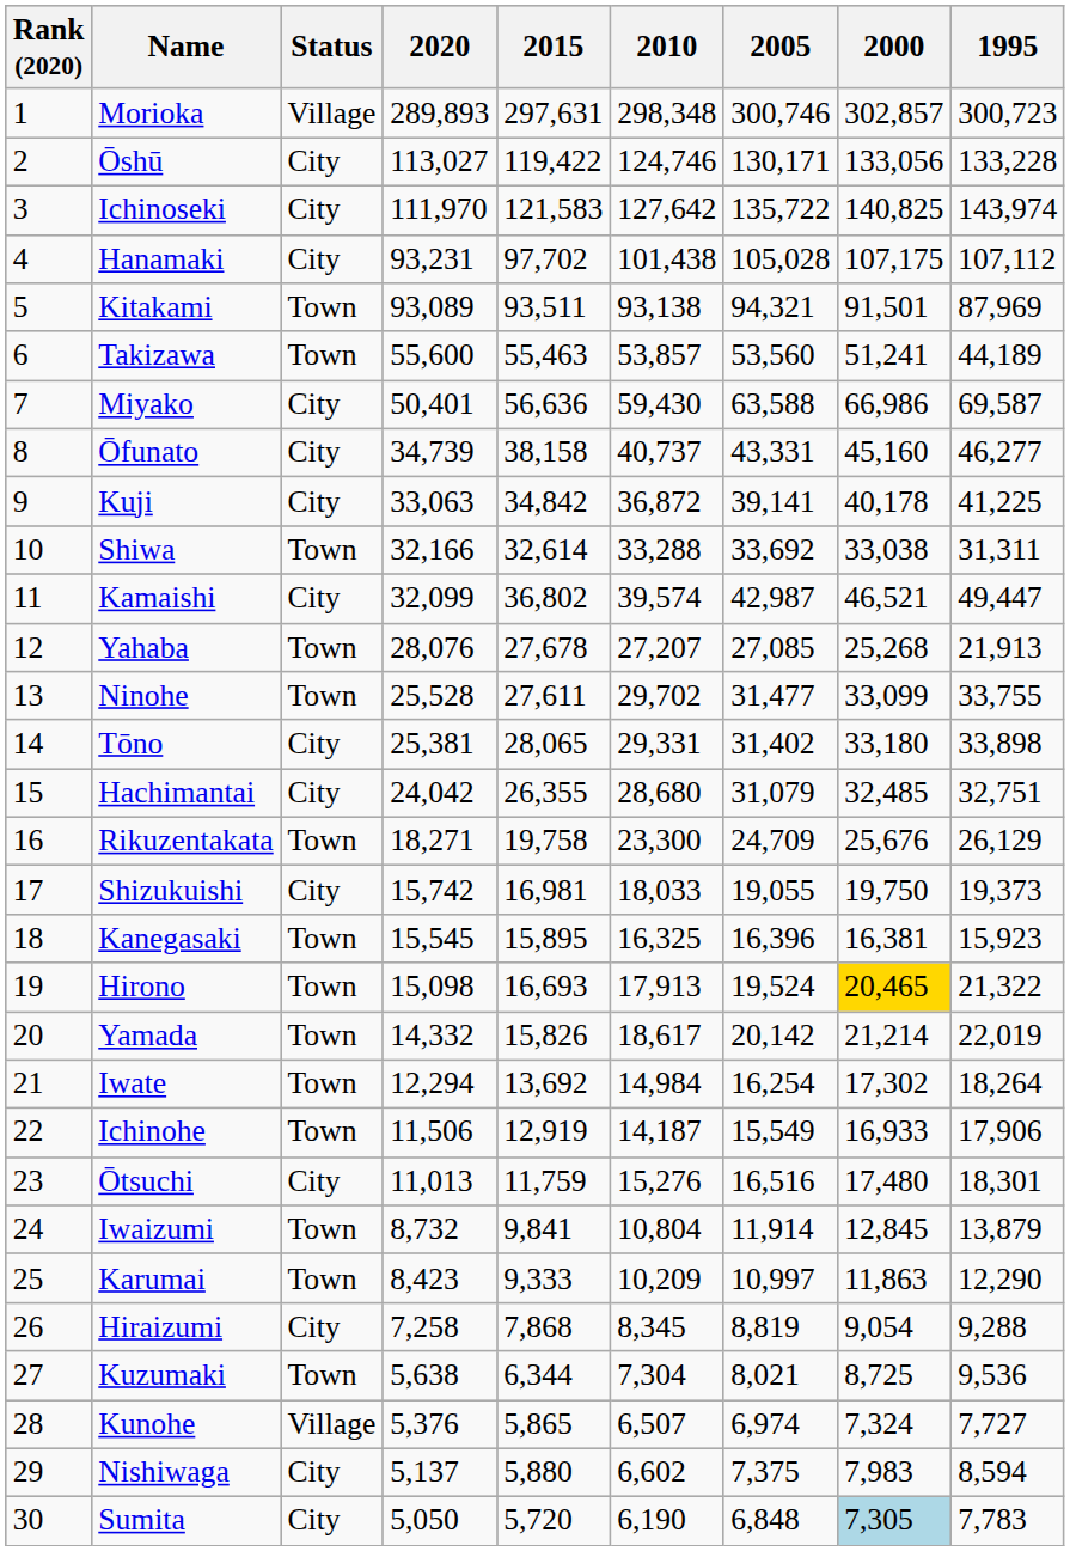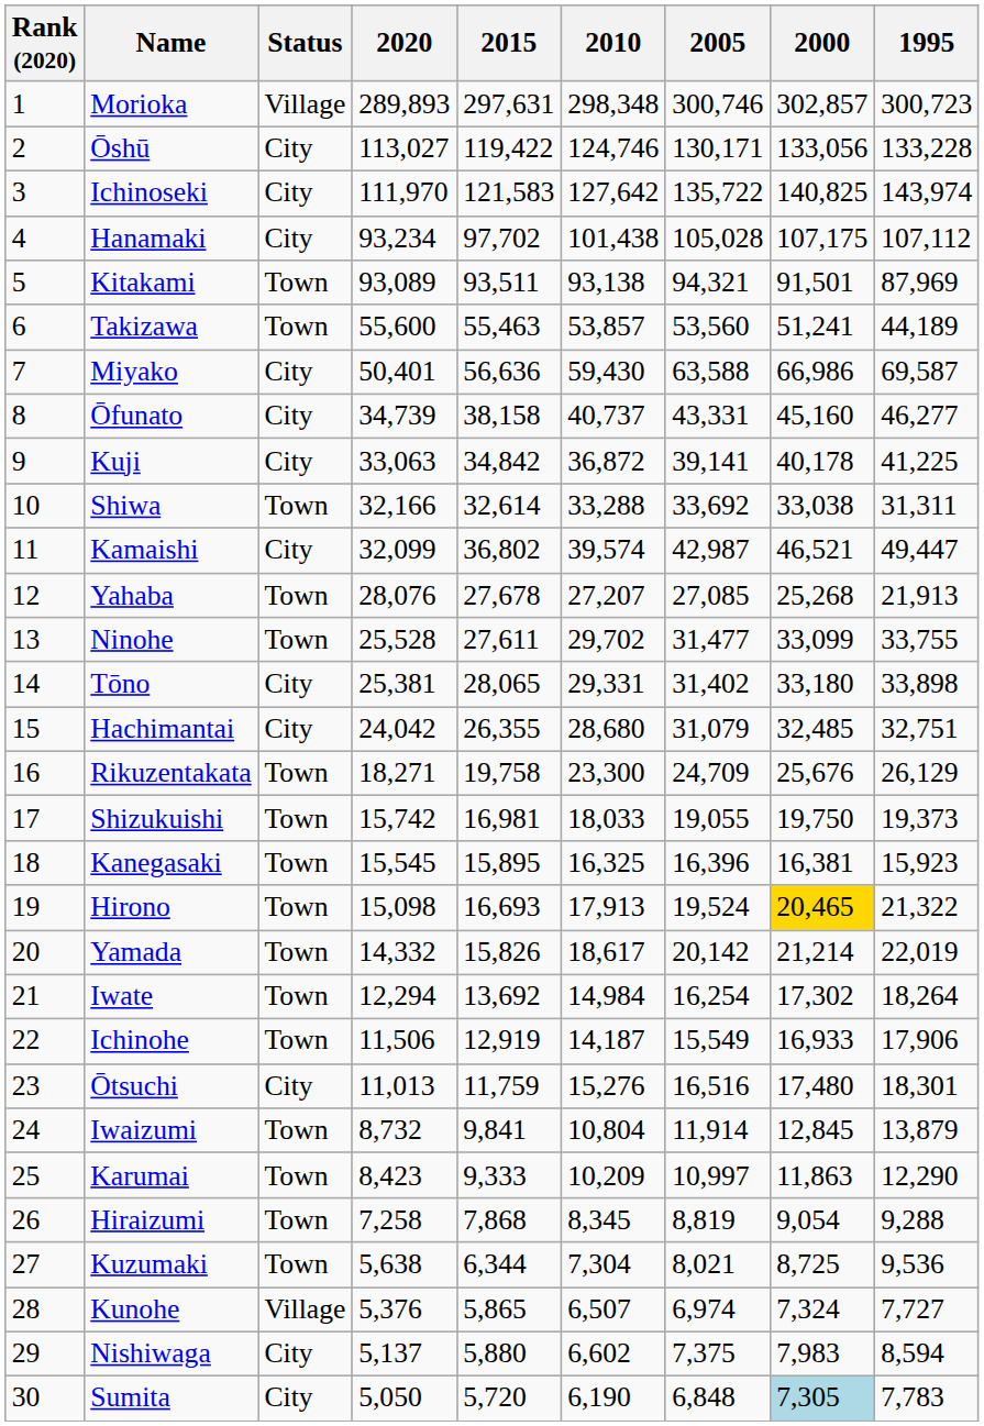 <table class="wikitable sortable">
 <tr>
 <th>Rank<br><small>(2020)</small></th>
 <th>Name</th>
 <th>Status</th>
 <th>2020</th>
 <th>2015</th>
 <th>2010</th>
 <th>2005</th>
 <th>2000</th>
 <th>1995</th>
 </tr>
 <tr>
 <td>1</td>
 <td><a href='#'>Morioka</a></td>
 <td>Village</td>
 <td>289,893</td>
 <td>297,631</td>
 <td>298,348</td>
 <td>300,746</td>
 <td>302,857</td>
 <td>300,723</td>
 </tr>
 <tr>
 <td>2</td>
 <td><a href='#'>Ōshū</a></td>
 <td>City</td>
 <td>113,027</td>
 <td>119,422</td>
 <td>124,746</td>
 <td>130,171</td>
 <td>133,056</td>
 <td>133,228</td>
 </tr>
 <tr>
 <td>3</td>
 <td><a href='#'>Ichinoseki</a></td>
 <td>City</td>
 <td>111,970</td>
 <td>121,583</td>
 <td>127,642</td>
 <td>135,722</td>
 <td>140,825</td>
 <td>143,974</td>
 </tr>
 <tr>
 <td>4</td>
 <td><a href='#'>Hanamaki</a></td>
 <td>City</td>
-<td>93,231</td>
+<td>93,234</td>
 <td>97,702</td>
 <td>101,438</td>
 <td>105,028</td>
 <td>107,175</td>
 <td>107,112</td>
 </tr>
 <tr>
 <td>5</td>
 <td><a href='#'>Kitakami</a></td>
 <td>Town</td>
 <td>93,089</td>
 <td>93,511</td>
 <td>93,138</td>
 <td>94,321</td>
 <td>91,501</td>
 <td>87,969</td>
 </tr>
 <tr>
 <td>6</td>
 <td><a href='#'>Takizawa</a></td>
 <td>Town</td>
 <td>55,600</td>
 <td>55,463</td>
 <td>53,857</td>
 <td>53,560</td>
 <td>51,241</td>
 <td>44,189</td>
 </tr>
 <tr>
 <td>7</td>
 <td><a href='#'>Miyako</a></td>
 <td>City</td>
 <td>50,401</td>
 <td>56,636</td>
 <td>59,430</td>
 <td>63,588</td>
 <td>66,986</td>
 <td>69,587</td>
 </tr>
 <tr>
 <td>8</td>
 <td><a href='#'>Ōfunato</a></td>
 <td>City</td>
 <td>34,739</td>
 <td>38,158</td>
 <td>40,737</td>
 <td>43,331</td>
 <td>45,160</td>
 <td>46,277</td>
 </tr>
 <tr>
 <td>9</td>
 <td><a href='#'>Kuji</a></td>
 <td>City</td>
 <td>33,063</td>
 <td>34,842</td>
 <td>36,872</td>
 <td>39,141</td>
 <td>40,178</td>
 <td>41,225</td>
 </tr>
 <tr>
 <td>10</td>
 <td><a href='#'>Shiwa</a></td>
 <td>Town</td>
 <td>32,166</td>
 <td>32,614</td>
 <td>33,288</td>
 <td>33,692</td>
 <td>33,038</td>
 <td>31,311</td>
 </tr>
 <tr>
 <td>11</td>
 <td><a href='#'>Kamaishi</a></td>
 <td>City</td>
 <td>32,099</td>
 <td>36,802</td>
 <td>39,574</td>
 <td>42,987</td>
 <td>46,521</td>
 <td>49,447</td>
 </tr>
 <tr>
 <td>12</td>
 <td><a href='#'>Yahaba</a></td>
 <td>Town</td>
 <td>28,076</td>
 <td>27,678</td>
 <td>27,207</td>
 <td>27,085</td>
 <td>25,268</td>
 <td>21,913</td>
 </tr>
 <tr>
 <td>13</td>
 <td><a href='#'>Ninohe</a></td>
 <td>Town</td>
 <td>25,528</td>
 <td>27,611</td>
 <td>29,702</td>
 <td>31,477</td>
 <td>33,099</td>
 <td>33,755</td>
 </tr>
 <tr>
 <td>14</td>
 <td><a href='#'>Tōno</a></td>
 <td>City</td>
 <td>25,381</td>
 <td>28,065</td>
 <td>29,331</td>
 <td>31,402</td>
 <td>33,180</td>
 <td>33,898</td>
 </tr>
 <tr>
 <td>15</td>
 <td><a href='#'>Hachimantai</a></td>
 <td>City</td>
 <td>24,042</td>
 <td>26,355</td>
 <td>28,680</td>
 <td>31,079</td>
 <td>32,485</td>
 <td>32,751</td>
 </tr>
 <tr>
 <td>16</td>
 <td><a href='#'>Rikuzentakata</a></td>
 <td>Town</td>
 <td>18,271</td>
 <td>19,758</td>
 <td>23,300</td>
 <td>24,709</td>
 <td>25,676</td>
 <td>26,129</td>
 </tr>
 <tr>
 <td>17</td>
 <td><a href='#'>Shizukuishi</a></td>
-<td>City</td>
+<td>Town</td>
 <td>15,742</td>
 <td>16,981</td>
 <td>18,033</td>
 <td>19,055</td>
 <td>19,750</td>
 <td>19,373</td>
 </tr>
 <tr>
 <td>18</td>
 <td><a href='#'>Kanegasaki</a></td>
 <td>Town</td>
 <td>15,545</td>
 <td>15,895</td>
 <td>16,325</td>
 <td>16,396</td>
 <td>16,381</td>
 <td>15,923</td>
 </tr>
 <tr>
 <td>19</td>
 <td><a href='#'>Hirono</a></td>
 <td>Town</td>
 <td>15,098</td>
 <td>16,693</td>
 <td>17,913</td>
 <td>19,524</td>
 <td style="background: gold;">20,465</td>
 <td>21,322</td>
 </tr>
 <tr>
 <td>20</td>
 <td><a href='#'>Yamada</a></td>
 <td>Town</td>
 <td>14,332</td>
 <td>15,826</td>
 <td>18,617</td>
 <td>20,142</td>
 <td>21,214</td>
 <td>22,019</td>
 </tr>
 <tr>
 <td>21</td>
 <td><a href='#'>Iwate</a></td>
 <td>Town</td>
 <td>12,294</td>
 <td>13,692</td>
 <td>14,984</td>
 <td>16,254</td>
 <td>17,302</td>
 <td>18,264</td>
 </tr>
 <tr>
 <td>22</td>
 <td><a href='#'>Ichinohe</a></td>
 <td>Town</td>
 <td>11,506</td>
 <td>12,919</td>
 <td>14,187</td>
 <td>15,549</td>
 <td>16,933</td>
 <td>17,906</td>
 </tr>
 <tr>
 <td>23</td>
 <td><a href='#'>Ōtsuchi</a></td>
 <td>City</td>
 <td>11,013</td>
 <td>11,759</td>
 <td>15,276</td>
 <td>16,516</td>
 <td>17,480</td>
 <td>18,301</td>
 </tr>
 <tr>
 <td>24</td>
 <td><a href='#'>Iwaizumi</a></td>
 <td>Town</td>
 <td>8,732</td>
 <td>9,841</td>
 <td>10,804</td>
 <td>11,914</td>
 <td>12,845</td>
 <td>13,879</td>
 </tr>
 <tr>
 <td>25</td>
 <td><a href='#'>Karumai</a></td>
 <td>Town</td>
 <td>8,423</td>
 <td>9,333</td>
 <td>10,209</td>
 <td>10,997</td>
 <td>11,863</td>
 <td>12,290</td>
 </tr>
 <tr>
 <td>26</td>
 <td><a href='#'>Hiraizumi</a></td>
-<td>City</td>
+<td>Town</td>
 <td>7,258</td>
 <td>7,868</td>
 <td>8,345</td>
 <td>8,819</td>
 <td>9,054</td>
 <td>9,288</td>
 </tr>
 <tr>
 <td>27</td>
 <td><a href='#'>Kuzumaki</a></td>
 <td>Town</td>
 <td>5,638</td>
 <td>6,344</td>
 <td>7,304</td>
 <td>8,021</td>
 <td>8,725</td>
 <td>9,536</td>
 </tr>
 <tr>
 <td>28</td>
 <td><a href='#'>Kunohe</a></td>
 <td>Village</td>
 <td>5,376</td>
 <td>5,865</td>
 <td>6,507</td>
 <td>6,974</td>
 <td>7,324</td>
 <td>7,727</td>
 </tr>
 <tr>
 <td>29</td>
 <td><a href='#'>Nishiwaga</a></td>
 <td>City</td>
 <td>5,137</td>
 <td>5,880</td>
 <td>6,602</td>
 <td>7,375</td>
 <td>7,983</td>
 <td>8,594</td>
 </tr>
 <tr>
 <td>30</td>
 <td><a href='#'>Sumita</a></td>
 <td>City</td>
 <td>5,050</td>
 <td>5,720</td>
 <td>6,190</td>
 <td>6,848</td>
 <td style="background: lightblue;">7,305</td>
 <td>7,783</td>
 </tr>
 </table>
